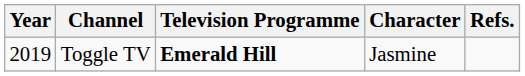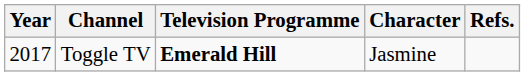 <table class="wikitable">
 <tr>
 <th>Year</th>
 <th>Channel</th>
 <th>Television Programme</th>
 <th>Character</th>
 <th>Refs.</th>
 </tr>
 <tr>
-<td>2019</td>
+<td>2017</td>
 <td>Toggle TV</td>
 <td><strong>Emerald Hill</strong></td>
 <td>Jasmine</td>
 <td></td>
 </tr>
 </table>
